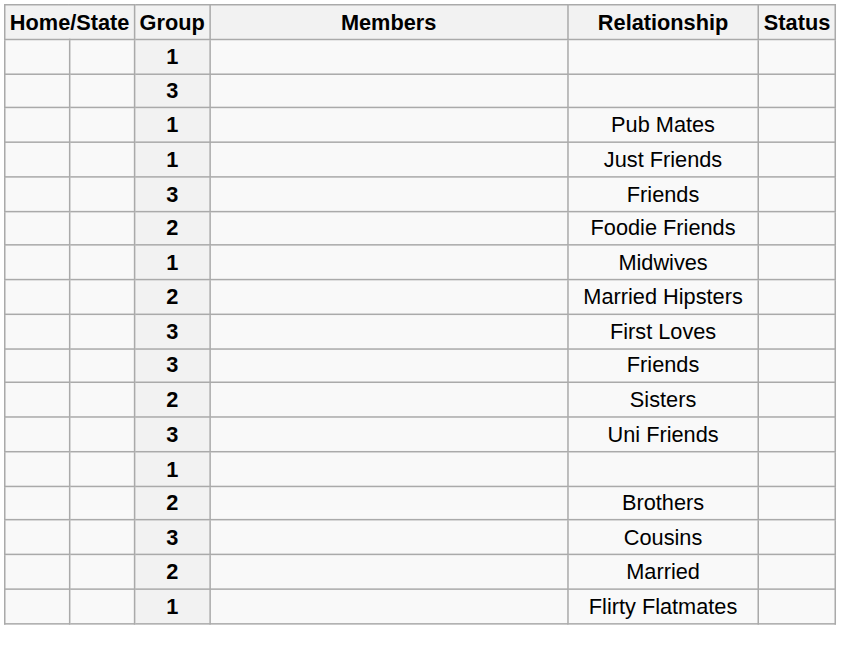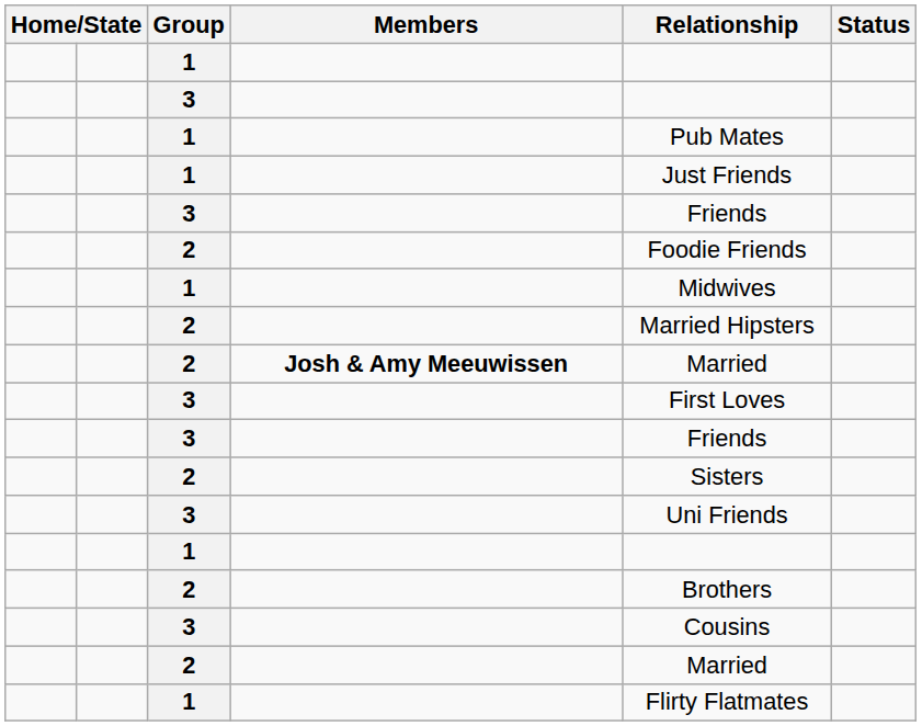 <table class="wikitable sortable" align="center" style="text-align:center; font-size:90%">
 <tr>
 <th colspan="2">Home/State</th>
 <th data-sort-type="number">Group</th>
 <th width="230px">Members</th>
 <th width="120px">Relationship</th>
 <th>Status</th>
 </tr>
 <tr>
 <td></td>
 <td></td>
 <th>1</th>
 <td></td>
 <td></td>
 <td style="text-align:left"></td>
 </tr>
 <tr>
 <td></td>
 <td></td>
 <th>3</th>
 <td></td>
 <td></td>
 <td style="text-align:left"></td>
 </tr>
 <tr>
 <td></td>
 <td></td>
 <th>1</th>
 <td></td>
 <td>Pub Mates</td>
 <td style="text-align:left"></td>
 </tr>
 <tr>
 <td></td>
 <td></td>
 <th>1</th>
 <td></td>
 <td>Just Friends</td>
 <td style="text-align:left"></td>
 </tr>
 <tr>
 <td></td>
 <td></td>
 <th>3</th>
 <td></td>
 <td>Friends</td>
 <td style="text-align:left"></td>
 </tr>
 <tr>
 <td></td>
 <td></td>
 <th>2</th>
 <td></td>
 <td>Foodie Friends</td>
 <td style="text-align:left"></td>
 </tr>
 <tr>
 <td></td>
 <td></td>
 <th>1</th>
 <td></td>
 <td>Midwives</td>
 <td style="text-align:left"></td>
 </tr>
 <tr>
 <td></td>
 <td></td>
 <th>2</th>
 <td></td>
 <td>Married Hipsters</td>
 <td style="text-align:left"></td>
 </tr>
 <tr>
 <td></td>
 <td></td>
+<th>2</th>
+<td><strong>Josh & Amy Meeuwissen</strong></td>
+<td>Married</td>
+<td style="text-align:left"></td>
+</tr>
+<tr>
+<td></td>
+<td></td>
 <th>3</th>
 <td></td>
 <td>First Loves</td>
 <td style="text-align:left"></td>
 </tr>
 <tr>
 <td></td>
 <td></td>
 <th>3</th>
 <td></td>
 <td>Friends</td>
 <td style="text-align:left"></td>
 </tr>
 <tr>
 <td></td>
 <td></td>
 <th>2</th>
 <td></td>
 <td>Sisters</td>
 <td style="text-align:left"></td>
 </tr>
 <tr>
 <td></td>
 <td></td>
 <th>3</th>
 <td></td>
 <td>Uni Friends</td>
 <td style="text-align:left"></td>
 </tr>
 <tr>
 <td></td>
 <td></td>
 <th>1</th>
 <td></td>
 <td></td>
 <td style="text-align:left"></td>
 </tr>
 <tr>
 <td></td>
 <td></td>
 <th>2</th>
 <td></td>
 <td>Brothers</td>
 <td style="text-align:left"></td>
 </tr>
 <tr>
 <td></td>
 <td></td>
 <th>3</th>
 <td></td>
 <td>Cousins</td>
 <td style="text-align:left"></td>
 </tr>
 <tr>
 <td></td>
 <td></td>
 <th>2</th>
 <td></td>
 <td>Married</td>
 <td style="text-align:left"></td>
 </tr>
 <tr>
 <td></td>
 <td></td>
 <th>1</th>
 <td></td>
 <td>Flirty Flatmates</td>
 <td style="text-align:left"></td>
 </tr>
 </table>
